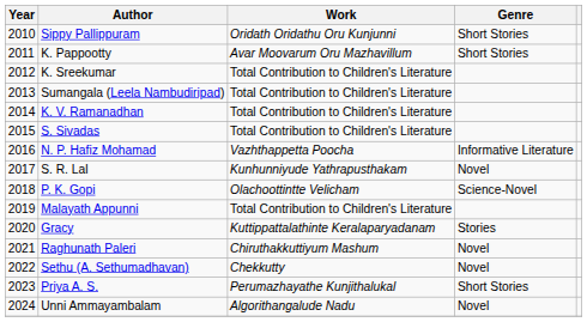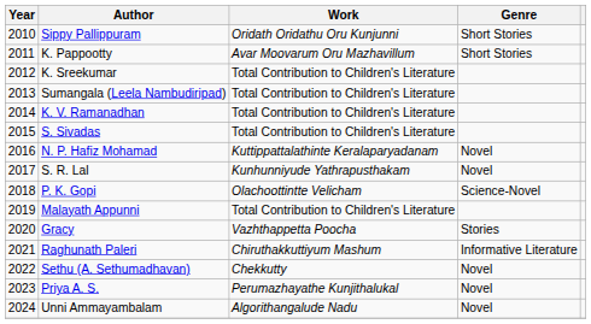 <table class="wikitable sortable">
 <tr>
 <th>Year</th>
 <th>Author</th>
 <th>Work</th>
 <th>Genre</th>
 <th class="unsortable"></th>
 </tr>
 <tr>
 <td>2010</td>
 <td><a href='#'>Sippy Pallippuram</a></td>
 <td><em>Oridath Oridathu Oru Kunjunni</em></td>
 <td>Short Stories</td>
 <td></td>
 </tr>
 <tr>
 <td>2011</td>
 <td>K. Pappootty</td>
 <td><em>Avar Moovarum Oru Mazhavillum</em></td>
 <td>Short Stories</td>
 <td></td>
 </tr>
 <tr>
 <td>2012</td>
 <td>K. Sreekumar</td>
 <td>Total Contribution to Children's Literature</td>
 <td></td>
 <td></td>
 </tr>
 <tr>
 <td>2013</td>
 <td>Sumangala (<a href='#'>Leela Nambudiripad</a>)</td>
 <td>Total Contribution to Children's Literature</td>
 <td></td>
 <td></td>
 </tr>
 <tr>
 <td>2014</td>
 <td><a href='#'>K. V. Ramanadhan</a></td>
 <td>Total Contribution to Children's Literature</td>
 <td></td>
 <td></td>
 </tr>
 <tr>
 <td>2015</td>
 <td><a href='#'>S. Sivadas</a></td>
 <td>Total Contribution to Children's Literature</td>
 <td></td>
 <td></td>
 </tr>
 <tr>
 <td>2016</td>
 <td><a href='#'>N. P. Hafiz Mohamad</a></td>
-<td><em>Vazhthappetta Poocha</em></td>
-<td>Informative Literature</td>
+<td><em>Kuttippattalathinte Keralaparyadanam</em></td>
+<td>Novel</td>
 <td></td>
 </tr>
 <tr>
 <td>2017</td>
 <td>S. R. Lal</td>
 <td><em>Kunhunniyude Yathrapusthakam</em></td>
 <td>Novel</td>
 <td></td>
 </tr>
 <tr>
 <td>2018</td>
 <td><a href='#'>P. K. Gopi</a></td>
 <td><em>Olachoottintte Velicham</em></td>
 <td>Science-Novel</td>
 <td></td>
 </tr>
 <tr>
 <td>2019</td>
 <td><a href='#'>Malayath Appunni</a></td>
 <td>Total Contribution to Children's Literature</td>
 <td></td>
 <td></td>
 </tr>
 <tr>
 <td>2020</td>
 <td><a href='#'>Gracy</a></td>
-<td><em>Kuttippattalathinte Keralaparyadanam</em></td>
+<td><em>Vazhthappetta Poocha</em></td>
 <td>Stories</td>
 <td></td>
 </tr>
 <tr>
 <td>2021</td>
 <td><a href='#'>Raghunath Paleri</a></td>
 <td><em>Chiruthakkuttiyum Mashum</em></td>
-<td>Novel</td>
+<td>Informative Literature</td>
 <td></td>
 </tr>
 <tr>
 <td>2022</td>
 <td><a href='#'>Sethu (A. Sethumadhavan)</a></td>
 <td><em>Chekkutty</em></td>
 <td>Novel</td>
 <td></td>
 </tr>
 <tr>
 <td>2023</td>
 <td><a href='#'>Priya A. S.</a></td>
 <td><em>Perumazhayathe Kunjithalukal</em></td>
-<td>Short Stories</td>
+<td>Novel</td>
 <td></td>
 </tr>
 <tr>
 <td>2024</td>
 <td>Unni Ammayambalam</td>
 <td><em>Algorithangalude Nadu</em></td>
 <td>Novel</td>
 <td></td>
 </tr>
 <tr>
 </tr>
 </table>
